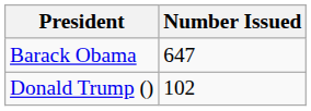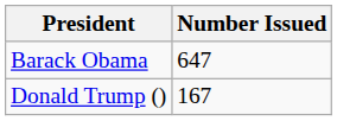 <table class="wikitable">
 <tr>
 <th>President</th>
 <th>Number Issued</th>
 </tr>
 <tr>
 <td><a href='#'>Barack Obama</a></td>
 <td>647</td>
 </tr>
 <tr>
 <td><a href='#'>Donald Trump</a> ()</td>
-<td>102</td>
+<td>167</td>
 </tr>
 </table>
